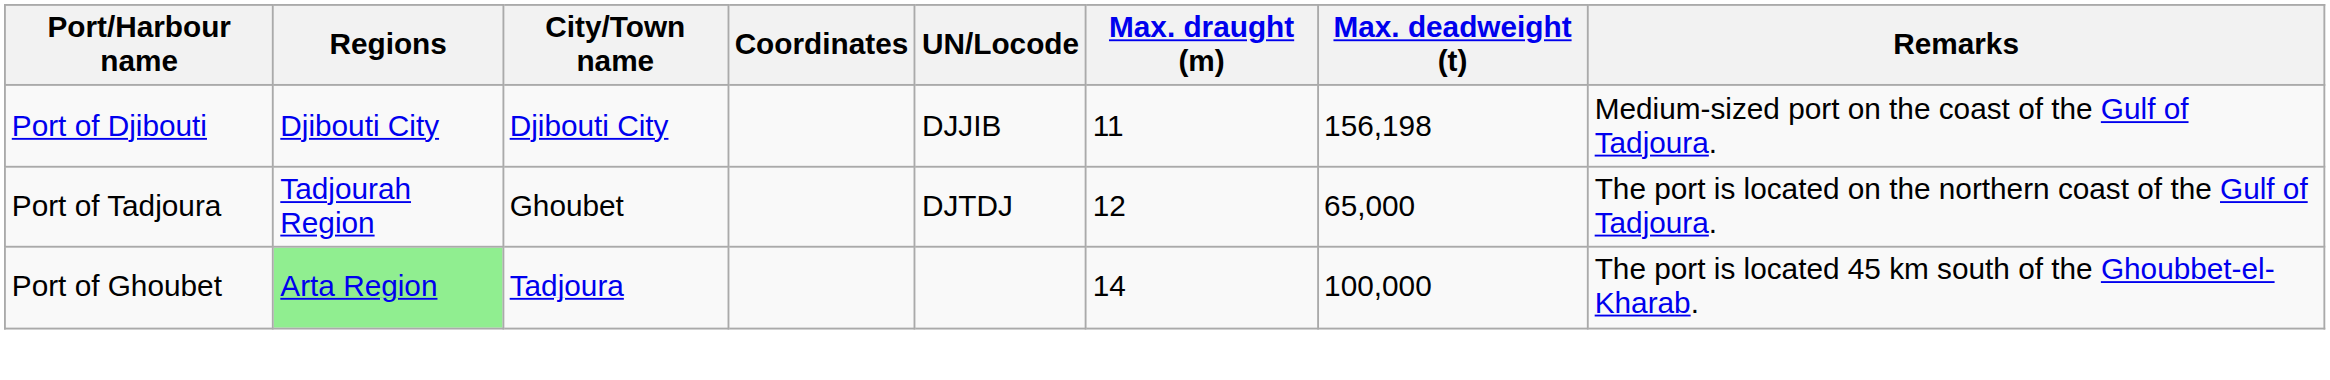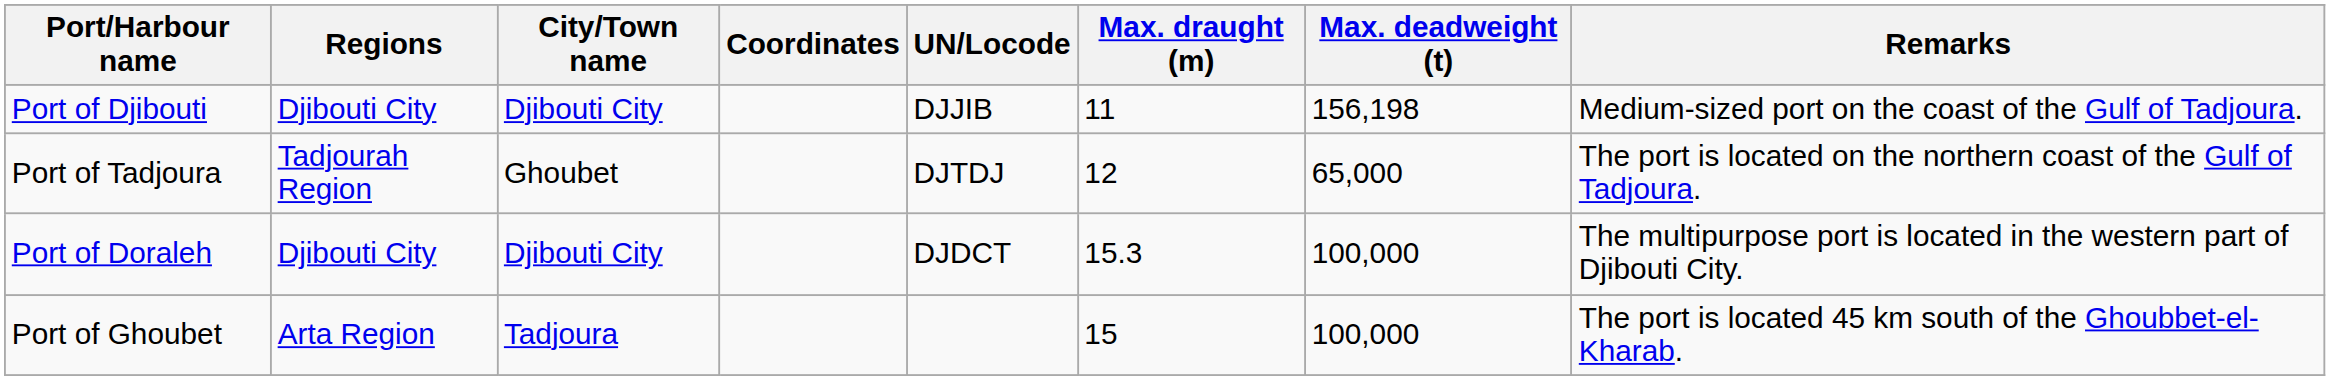 <table class="wikitable sortable">
 <tr>
 <th>Port/Harbour name</th>
 <th>Regions</th>
 <th>City/Town name</th>
 <th>Coordinates</th>
 <th>UN/Locode</th>
 <th><a href='#'>Max. draught</a> (m)</th>
 <th><a href='#'>Max. deadweight</a> (t)</th>
 <th>Remarks</th>
 </tr>
 <tr>
 <td><a href='#'>Port of Djibouti</a></td>
 <td><a href='#'>Djibouti City</a></td>
 <td><a href='#'>Djibouti City</a></td>
 <td></td>
 <td>DJJIB</td>
 <td>11</td>
 <td>156,198</td>
 <td>Medium-sized port on the coast of the <a href='#'>Gulf of Tadjoura</a>.</td>
 </tr>
 <tr>
 <td>Port of Tadjoura</td>
 <td><a href='#'>Tadjourah Region</a></td>
 <td>Ghoubet</td>
 <td></td>
 <td>DJTDJ</td>
 <td>12</td>
 <td>65,000</td>
 <td>The port is located on the northern coast of the <a href='#'>Gulf of Tadjoura</a>.</td>
 </tr>
 <tr>
+<td><a href='#'>Port of Doraleh</a></td>
+<td><a href='#'>Djibouti City</a></td>
+<td><a href='#'>Djibouti City</a></td>
+<td></td>
+<td>DJDCT</td>
+<td>15.3</td>
+<td>100,000</td>
+<td>The multipurpose port is located in the western part of Djibouti City.</td>
+</tr>
+<tr>
 <td>Port of Ghoubet</td>
-<td style="background: lightgreen;"><a href='#'>Arta Region</a></td>
+<td><a href='#'>Arta Region</a></td>
 <td><a href='#'>Tadjoura</a></td>
 <td></td>
 <td></td>
-<td>14</td>
+<td>15</td>
 <td>100,000</td>
 <td>The port is located 45 km south of the <a href='#'>Ghoubbet-el-Kharab</a>.</td>
 </tr>
 </table>
